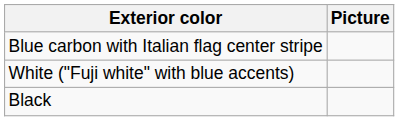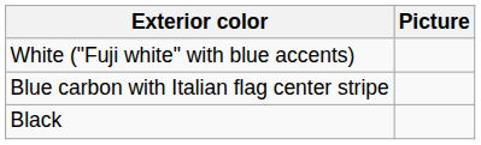 <table class="wikitable">
 <tr>
 <th>Exterior color</th>
 <th>Picture</th>
 </tr>
 <tr>
-<td>Blue carbon with Italian flag center stripe</td>
+<td>White ("Fuji white" with blue accents)</td>
 <td></td>
 </tr>
 <tr>
-<td>White ("Fuji white" with blue accents)</td>
+<td>Blue carbon with Italian flag center stripe</td>
 <td></td>
 </tr>
 <tr>
 <td>Black</td>
 <td></td>
 </tr>
 </table>
